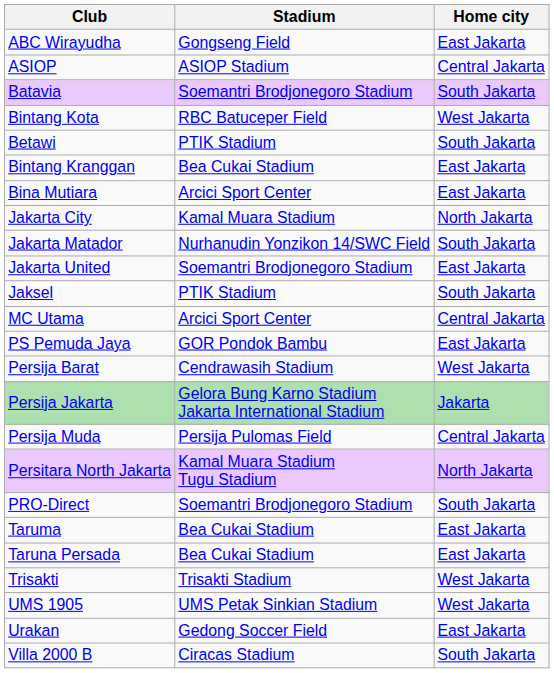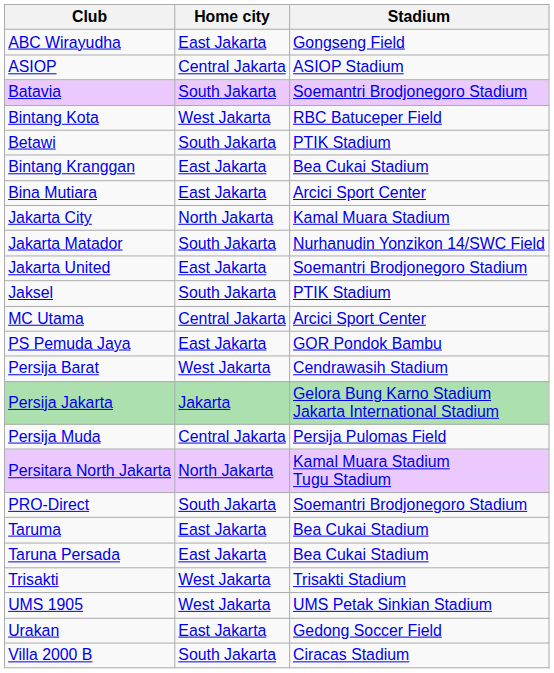 <table class="wikitable sortable">
 <tr>
 <th>Club</th>
+<th>Home city</th>
 <th>Stadium</th>
-<th>Home city</th>
 </tr>
 <tr>
 <td><a href='#'>ABC Wirayudha</a></td>
+<td><a href='#'>East Jakarta</a></td>
 <td><a href='#'>Gongseng Field</a></td>
-<td><a href='#'>East Jakarta</a></td>
 </tr>
 <tr>
 <td><a href='#'>ASIOP</a></td>
+<td><a href='#'>Central Jakarta</a></td>
 <td><a href='#'>ASIOP Stadium</a></td>
-<td><a href='#'>Central Jakarta</a></td>
 </tr>
 <tr style="background:#ebc9fe;">
 <td><a href='#'>Batavia</a></td>
+<td><a href='#'>South Jakarta</a></td>
 <td><a href='#'>Soemantri Brodjonegoro Stadium</a></td>
-<td><a href='#'>South Jakarta</a></td>
 </tr>
 <tr>
 <td><a href='#'>Bintang Kota</a></td>
+<td><a href='#'>West Jakarta</a></td>
 <td><a href='#'>RBC Batuceper Field</a></td>
-<td><a href='#'>West Jakarta</a></td>
 </tr>
 <tr>
 <td><a href='#'>Betawi</a></td>
+<td><a href='#'>South Jakarta</a></td>
 <td><a href='#'>PTIK Stadium</a></td>
-<td><a href='#'>South Jakarta</a></td>
 </tr>
 <tr>
 <td><a href='#'>Bintang Kranggan</a></td>
+<td><a href='#'>East Jakarta</a></td>
 <td><a href='#'>Bea Cukai Stadium</a></td>
-<td><a href='#'>East Jakarta</a></td>
 </tr>
 <tr>
 <td><a href='#'>Bina Mutiara</a></td>
+<td><a href='#'>East Jakarta</a></td>
 <td><a href='#'>Arcici Sport Center</a></td>
-<td><a href='#'>East Jakarta</a></td>
 </tr>
 <tr>
 <td><a href='#'>Jakarta City</a></td>
+<td><a href='#'>North Jakarta</a></td>
 <td><a href='#'>Kamal Muara Stadium</a></td>
-<td><a href='#'>North Jakarta</a></td>
 </tr>
 <tr>
 <td><a href='#'>Jakarta Matador</a></td>
+<td><a href='#'>South Jakarta</a></td>
 <td><a href='#'>Nurhanudin Yonzikon 14/SWC Field</a></td>
-<td><a href='#'>South Jakarta</a></td>
 </tr>
 <tr>
 <td><a href='#'>Jakarta United</a></td>
+<td><a href='#'>East Jakarta</a></td>
 <td><a href='#'>Soemantri Brodjonegoro Stadium</a></td>
-<td><a href='#'>East Jakarta</a></td>
 </tr>
 <tr>
 <td><a href='#'>Jaksel</a></td>
+<td><a href='#'>South Jakarta</a></td>
 <td><a href='#'>PTIK Stadium</a></td>
-<td><a href='#'>South Jakarta</a></td>
 </tr>
 <tr>
 <td><a href='#'>MC Utama</a></td>
+<td><a href='#'>Central Jakarta</a></td>
 <td><a href='#'>Arcici Sport Center</a></td>
-<td><a href='#'>Central Jakarta</a></td>
 </tr>
 <tr>
 <td><a href='#'>PS Pemuda Jaya</a></td>
+<td><a href='#'>East Jakarta</a></td>
 <td><a href='#'>GOR Pondok Bambu</a></td>
-<td><a href='#'>East Jakarta</a></td>
 </tr>
 <tr>
 <td><a href='#'>Persija Barat</a></td>
+<td><a href='#'>West Jakarta</a></td>
 <td><a href='#'>Cendrawasih Stadium</a></td>
-<td><a href='#'>West Jakarta</a></td>
 </tr>
 <tr style="background:#ace1af;">
 <td><a href='#'>Persija Jakarta</a></td>
+<td><a href='#'>Jakarta</a></td>
 <td><a href='#'>Gelora Bung Karno Stadium</a><br><a href='#'>Jakarta International Stadium</a></td>
-<td><a href='#'>Jakarta</a></td>
 </tr>
 <tr>
 <td><a href='#'>Persija Muda</a></td>
+<td><a href='#'>Central Jakarta</a></td>
 <td><a href='#'>Persija Pulomas Field</a></td>
-<td><a href='#'>Central Jakarta</a></td>
 </tr>
 <tr style="background:#ebc9fe;">
 <td><a href='#'>Persitara North Jakarta</a></td>
+<td><a href='#'>North Jakarta</a></td>
 <td><a href='#'>Kamal Muara Stadium</a><br><a href='#'>Tugu Stadium</a></td>
-<td><a href='#'>North Jakarta</a></td>
 </tr>
 <tr>
 <td><a href='#'>PRO-Direct</a></td>
+<td><a href='#'>South Jakarta</a></td>
 <td><a href='#'>Soemantri Brodjonegoro Stadium</a></td>
-<td><a href='#'>South Jakarta</a></td>
 </tr>
 <tr>
 <td><a href='#'>Taruma</a></td>
+<td><a href='#'>East Jakarta</a></td>
 <td><a href='#'>Bea Cukai Stadium</a></td>
-<td><a href='#'>East Jakarta</a></td>
 </tr>
 <tr>
 <td><a href='#'>Taruna Persada</a></td>
+<td><a href='#'>East Jakarta</a></td>
 <td><a href='#'>Bea Cukai Stadium</a></td>
-<td><a href='#'>East Jakarta</a></td>
 </tr>
 <tr>
 <td><a href='#'>Trisakti</a></td>
+<td><a href='#'>West Jakarta</a></td>
 <td><a href='#'>Trisakti Stadium</a></td>
-<td><a href='#'>West Jakarta</a></td>
 </tr>
 <tr>
 <td><a href='#'>UMS 1905</a></td>
+<td><a href='#'>West Jakarta</a></td>
 <td><a href='#'>UMS Petak Sinkian Stadium</a></td>
-<td><a href='#'>West Jakarta</a></td>
 </tr>
 <tr>
 <td><a href='#'>Urakan</a></td>
+<td><a href='#'>East Jakarta</a></td>
 <td><a href='#'>Gedong Soccer Field</a></td>
-<td><a href='#'>East Jakarta</a></td>
 </tr>
 <tr>
 <td><a href='#'>Villa 2000 B</a></td>
+<td><a href='#'>South Jakarta</a></td>
 <td><a href='#'>Ciracas Stadium</a></td>
-<td><a href='#'>South Jakarta</a></td>
 </tr>
 </table>
